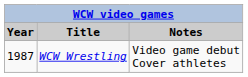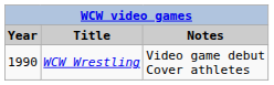 <table class="wikitable sortable">
 <tr style="text-align:center;">
 <th colspan=4 style="background:#B0C4DE;"><a href='#'>WCW video games</a></th>
 </tr>
 <tr style="text-align:center;">
 <th style="background:#ccc;">Year</th>
 <th style="background:#ccc;">Title</th>
 <th style="background:#ccc;">Notes</th>
 </tr>
 <tr>
-<td>1987</td>
+<td>1990</td>
 <td><em><a href='#'>WCW Wrestling</a></em></td>
 <td>Video game debut <br> Cover athletes</td>
 </tr>
 </table>
